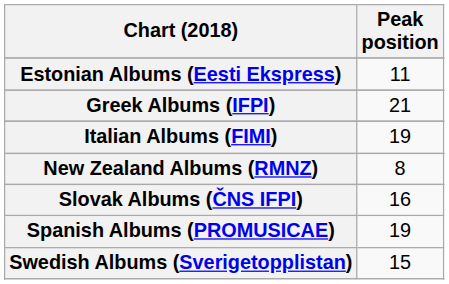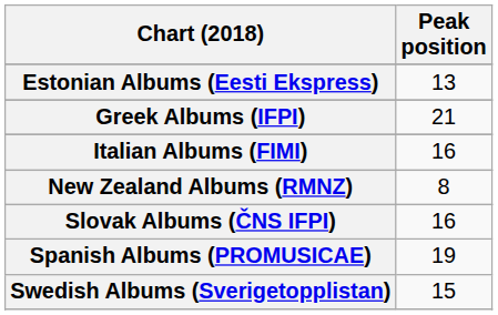 <table class="wikitable sortable plainrowheaders" style="text-align:center">
 <tr>
 <th scope="col">Chart (2018)</th>
 <th scope="col">Peak<br> position</th>
 </tr>
 <tr>
 </tr>
 <tr>
 </tr>
 <tr>
 </tr>
 <tr>
 </tr>
 <tr>
 </tr>
 <tr>
 </tr>
 <tr>
 </tr>
 <tr>
 </tr>
 <tr>
 <th scope="row">Estonian Albums (<a href='#'>Eesti Ekspress</a>)</th>
-<td>11</td>
+<td>13</td>
 </tr>
 <tr>
 </tr>
 <tr>
 </tr>
 <tr>
 </tr>
 <tr>
 <th scope="row">Greek Albums (<a href='#'>IFPI</a>)</th>
 <td>21</td>
 </tr>
 <tr>
 </tr>
 <tr>
 </tr>
 <tr>
 <th scope="row">Italian Albums (<a href='#'>FIMI</a>)</th>
-<td>19</td>
+<td>16</td>
 </tr>
 <tr>
 </tr>
 <tr>
 <th scope="row">New Zealand Albums (<a href='#'>RMNZ</a>)</th>
 <td>8</td>
 </tr>
 <tr>
 </tr>
 <tr>
 </tr>
 <tr>
 </tr>
 <tr>
 <th scope="row">Slovak Albums (<a href='#'>ČNS IFPI</a>)</th>
 <td>16</td>
 </tr>
 <tr>
 <th scope="row">Spanish Albums (<a href='#'>PROMUSICAE</a>)</th>
 <td>19</td>
 </tr>
 <tr>
 <th scope="row">Swedish Albums (<a href='#'>Sverigetopplistan</a>)</th>
 <td>15</td>
 </tr>
 <tr>
 </tr>
 <tr>
 </tr>
 <tr>
 </tr>
 <tr>
 </tr>
 <tr>
 </tr>
 </table>
